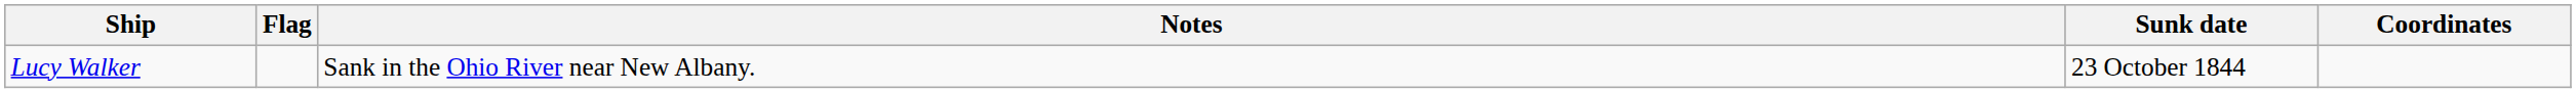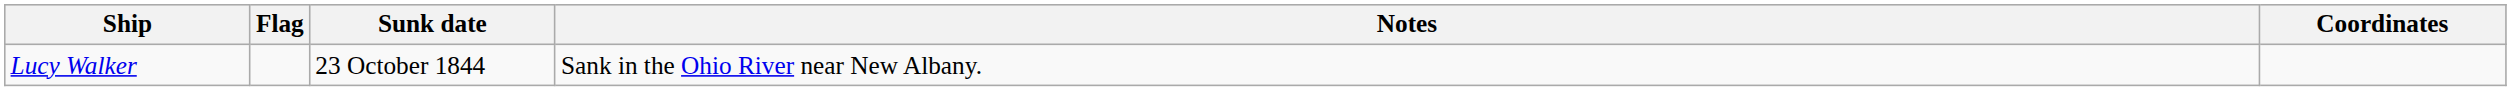 <table class=wikitable | style = "width:100%">
 <tr>
 <th style="width:10%">Ship</th>
 <th>Flag</th>
+<th style="width:10%">Sunk date</th>
 <th style="width:70%">Notes</th>
-<th style="width:10%">Sunk date</th>
 <th style="width:10%">Coordinates</th>
 </tr>
 <tr>
 <td><a href='#'><em>Lucy Walker</em></a></td>
 <td></td>
+<td>23 October 1844</td>
 <td>Sank in the <a href='#'>Ohio River</a> near New Albany.</td>
-<td>23 October 1844</td>
 <td></td>
 </tr>
 </table>
